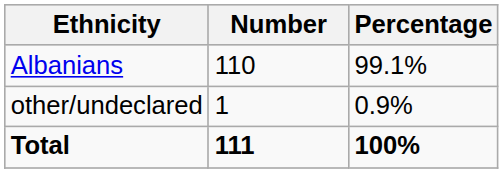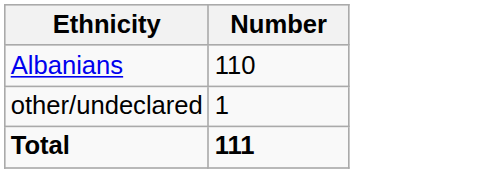 <table class="wikitable">
 <tr>
 <th width="100px">Ethnicity</th>
 <th width="80px">Number</th>
-<th width="80px">Percentage</th>
 </tr>
 <tr>
 <td><a href='#'>Albanians</a></td>
 <td>110</td>
-<td>99.1%</td>
 </tr>
 <tr>
 <td>other/undeclared</td>
 <td>1</td>
-<td>0.9%</td>
 </tr>
 <tr>
 <td><strong>Total</strong></td>
 <td><strong>111</strong></td>
-<td><strong>100%</strong></td>
 </tr>
 </table>
